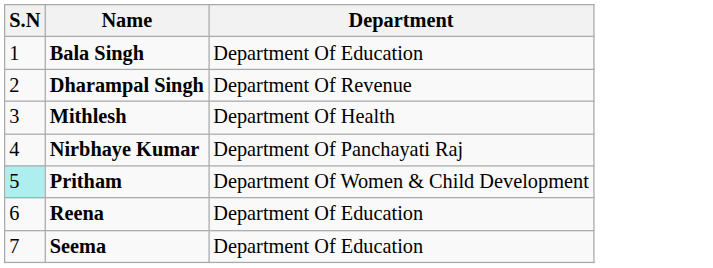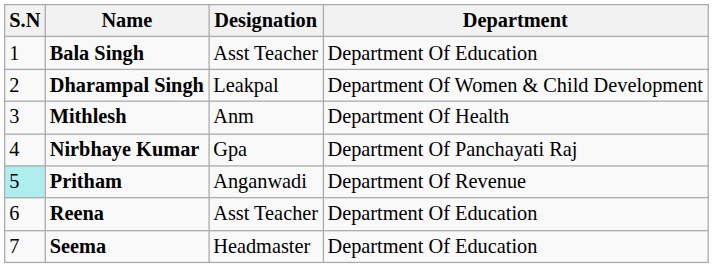 <table class="wikitable">
 <tr>
 <th>S.N</th>
 <th>Name</th>
+<th>Designation</th>
 <th>Department</th>
 </tr>
 <tr>
 <td>1</td>
 <td><strong>Bala Singh</strong></td>
+<td>Asst Teacher</td>
 <td>Department Of Education</td>
 </tr>
 <tr>
 <td>2</td>
 <td><strong>Dharampal Singh</strong></td>
-<td>Department Of Revenue</td>
+<td>Leakpal</td>
+<td>Department Of Women & Child Development</td>
 </tr>
 <tr>
 <td>3</td>
 <td><strong>Mithlesh</strong></td>
+<td>Anm</td>
 <td>Department Of Health</td>
 </tr>
 <tr>
 <td>4</td>
 <td><strong>Nirbhaye Kumar</strong></td>
+<td>Gpa</td>
 <td>Department Of Panchayati Raj</td>
 </tr>
 <tr>
 <td style="background: paleturquoise;">5</td>
 <td><strong>Pritham</strong></td>
-<td>Department Of Women & Child Development</td>
+<td>Anganwadi</td>
+<td>Department Of Revenue</td>
 </tr>
 <tr>
 <td>6</td>
 <td><strong>Reena</strong></td>
+<td>Asst Teacher</td>
 <td>Department Of Education</td>
 </tr>
 <tr>
 <td>7</td>
 <td><strong>Seema</strong></td>
+<td>Headmaster</td>
 <td>Department Of Education</td>
 </tr>
 </table>
